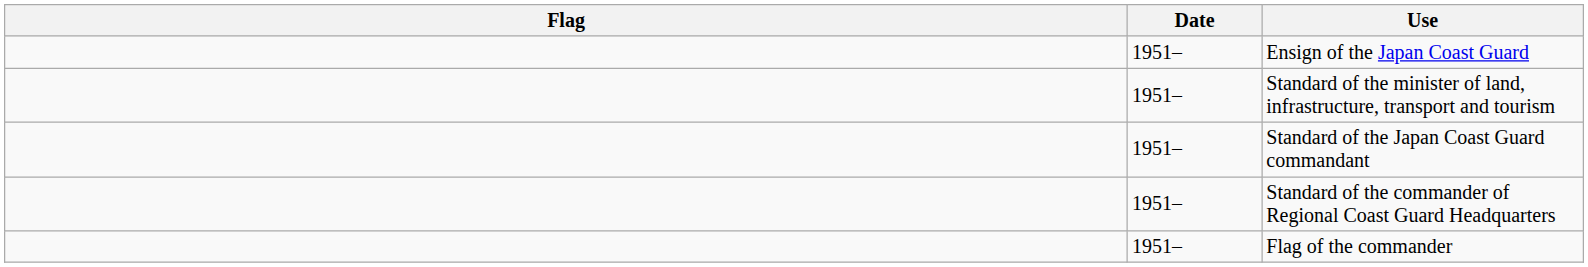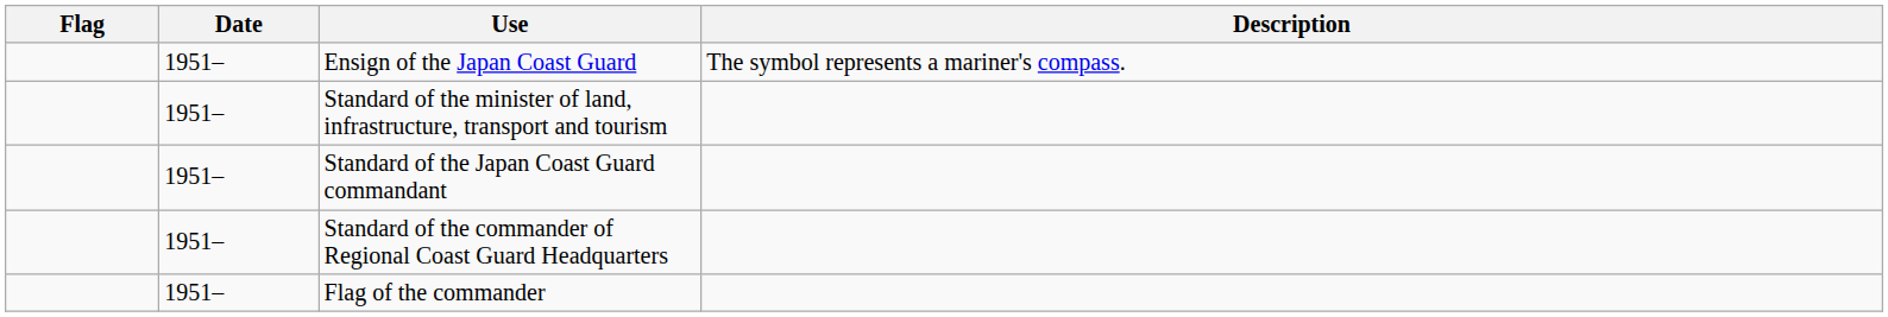 <table class="wikitable" width="100%">
 <tr>
 <th>Flag</th>
 <th style="width:100px;">Date</th>
 <th style="width:250px;">Use</th>
+<th style="min-width:250px;">Description</th>
 </tr>
 <tr>
 <td></td>
 <td>1951–</td>
 <td>Ensign of the <a href='#'>Japan Coast Guard</a></td>
+<td>The symbol represents a mariner's <a href='#'>compass</a>.</td>
 </tr>
 <tr>
 <td></td>
 <td>1951–</td>
 <td>Standard of the minister of land, infrastructure, transport and tourism</td>
+<td></td>
 </tr>
 <tr>
 <td></td>
 <td>1951–</td>
 <td>Standard of the Japan Coast Guard commandant</td>
+<td></td>
 </tr>
 <tr>
 <td></td>
 <td>1951–</td>
 <td>Standard of the commander of Regional Coast Guard Headquarters</td>
+<td></td>
 </tr>
 <tr>
 <td></td>
 <td>1951–</td>
 <td>Flag of the commander</td>
+<td></td>
 </tr>
 </table>
